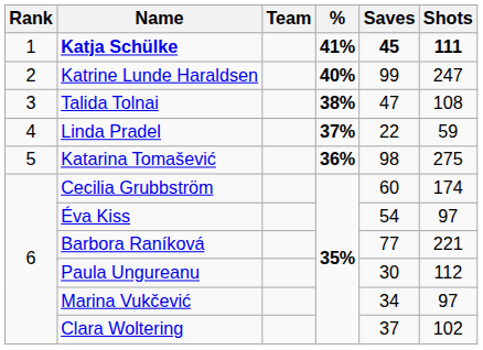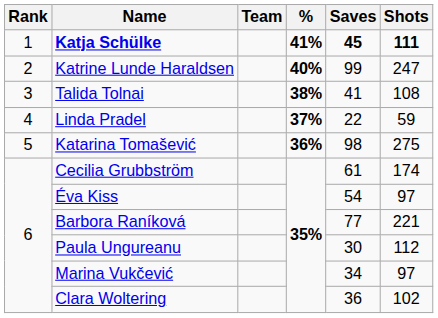 <table class="wikitable" style="text-align: center;">
 <tr>
 <th>Rank</th>
 <th>Name</th>
 <th>Team</th>
 <th>%</th>
 <th>Saves</th>
 <th>Shots</th>
 </tr>
 <tr>
 <td>1</td>
 <td align="left"><strong><a href='#'>Katja Schülke</a></strong></td>
 <td align="left"><strong></strong></td>
 <td><strong>41%</strong></td>
 <td><strong>45</strong></td>
 <td><strong>111</strong></td>
 </tr>
 <tr>
 <td>2</td>
 <td align="left"><a href='#'>Katrine Lunde Haraldsen</a></td>
 <td align="left"></td>
 <td><strong>40%</strong></td>
 <td>99</td>
 <td>247</td>
 </tr>
 <tr>
 <td>3</td>
 <td align="left"><a href='#'>Talida Tolnai</a></td>
 <td align="left"></td>
 <td><strong>38%</strong></td>
-<td>47</td>
+<td>41</td>
 <td>108</td>
 </tr>
 <tr>
 <td>4</td>
 <td align="left"><a href='#'>Linda Pradel</a></td>
 <td align="left"></td>
 <td><strong>37%</strong></td>
 <td>22</td>
 <td>59</td>
 </tr>
 <tr>
 <td>5</td>
 <td align="left"><a href='#'>Katarina Tomašević</a></td>
 <td align="left"></td>
 <td><strong>36%</strong></td>
 <td>98</td>
 <td>275</td>
 </tr>
 <tr>
 <td rowspan=6>6</td>
 <td align="left"><a href='#'>Cecilia Grubbström</a></td>
 <td align="left"></td>
 <td rowspan=6><strong>35%</strong></td>
-<td>60</td>
+<td>61</td>
 <td>174</td>
 </tr>
 <tr>
 <td align="left"><a href='#'>Éva Kiss</a></td>
 <td align="left"></td>
 <td>54</td>
 <td>97</td>
 </tr>
 <tr>
 <td align="left"><a href='#'>Barbora Raníková</a></td>
 <td align="left"></td>
 <td>77</td>
 <td>221</td>
 </tr>
 <tr>
 <td align="left"><a href='#'>Paula Ungureanu</a></td>
 <td align="left"></td>
 <td>30</td>
 <td>112</td>
 </tr>
 <tr>
 <td align="left"><a href='#'>Marina Vukčević</a></td>
 <td align="left"></td>
 <td>34</td>
 <td>97</td>
 </tr>
 <tr>
 <td align="left"><a href='#'>Clara Woltering</a></td>
 <td align="left"></td>
-<td>37</td>
+<td>36</td>
 <td>102</td>
 </tr>
 </table>
